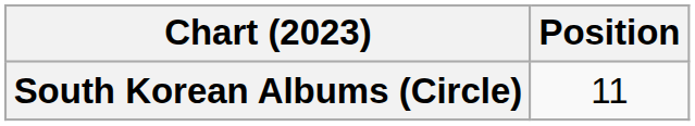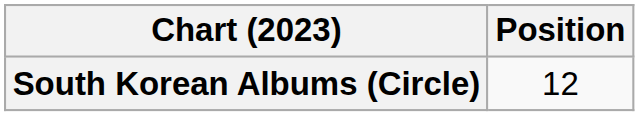 <table class="wikitable plainrowheaders" style="text-align:center">
 <tr>
 <th scope="col">Chart (2023)</th>
 <th scope="col">Position</th>
 </tr>
 <tr>
 <th scope="row">South Korean Albums (Circle)</th>
-<td>11</td>
+<td>12</td>
 </tr>
 </table>
